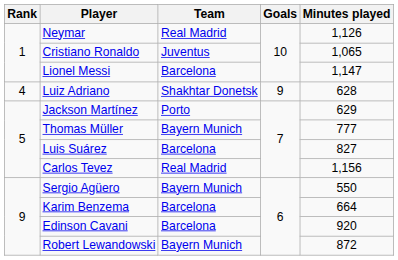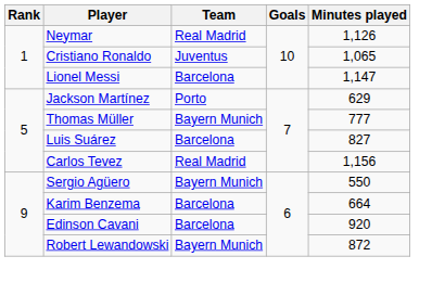 <table class="wikitable" style="text-align:center">
 <tr>
 <th>Rank</th>
 <th>Player</th>
 <th>Team</th>
 <th>Goals</th>
 <th>Minutes played</th>
 </tr>
 <tr>
 <td rowspan=3>1</td>
 <td align=left> <a href='#'>Neymar</a></td>
 <td align=left> <a href='#'>Real Madrid</a></td>
 <td rowspan=3>10</td>
 <td>1,126</td>
 </tr>
 <tr>
 <td align=left> <a href='#'>Cristiano Ronaldo</a></td>
 <td align=left> <a href='#'>Juventus</a></td>
 <td>1,065</td>
 </tr>
 <tr>
 <td align=left> <a href='#'>Lionel Messi</a></td>
 <td align=left> <a href='#'>Barcelona</a></td>
 <td>1,147</td>
-</tr>
-<tr>
-<td>4</td>
-<td align=left> <a href='#'>Luiz Adriano</a></td>
-<td align=left> <a href='#'>Shakhtar Donetsk</a></td>
-<td>9</td>
-<td>628</td>
 </tr>
 <tr>
 <td rowspan=4>5</td>
 <td align=left> <a href='#'>Jackson Martínez</a></td>
 <td align=left> <a href='#'>Porto</a></td>
 <td rowspan=4>7</td>
 <td>629</td>
 </tr>
 <tr>
 <td align=left> <a href='#'>Thomas Müller</a></td>
 <td align=left> <a href='#'>Bayern Munich</a></td>
 <td>777</td>
 </tr>
 <tr>
 <td align=left> <a href='#'>Luis Suárez</a></td>
 <td align=left> <a href='#'>Barcelona</a></td>
 <td>827</td>
 </tr>
 <tr>
 <td align=left> <a href='#'>Carlos Tevez</a></td>
 <td align=left> <a href='#'>Real Madrid</a></td>
 <td>1,156</td>
 </tr>
 <tr>
 <td rowspan=4>9</td>
 <td align=left> <a href='#'>Sergio Agüero</a></td>
 <td align=left> <a href='#'>Bayern Munich</a></td>
 <td rowspan=4>6</td>
 <td>550</td>
 </tr>
 <tr>
 <td align=left> <a href='#'>Karim Benzema</a></td>
 <td align=left> <a href='#'>Barcelona</a></td>
 <td>664</td>
 </tr>
 <tr>
 <td align=left> <a href='#'>Edinson Cavani</a></td>
 <td align=left> <a href='#'>Barcelona</a></td>
 <td>920</td>
 </tr>
 <tr>
 <td align=left> <a href='#'>Robert Lewandowski</a></td>
 <td align=left> <a href='#'>Bayern Munich</a></td>
 <td>872</td>
 </tr>
 </table>
